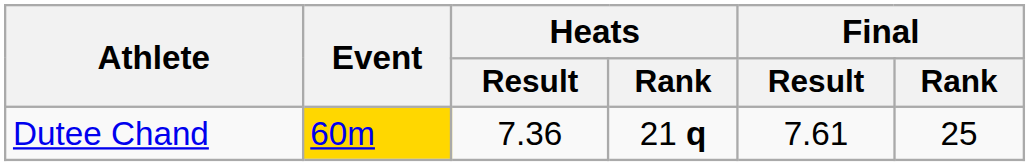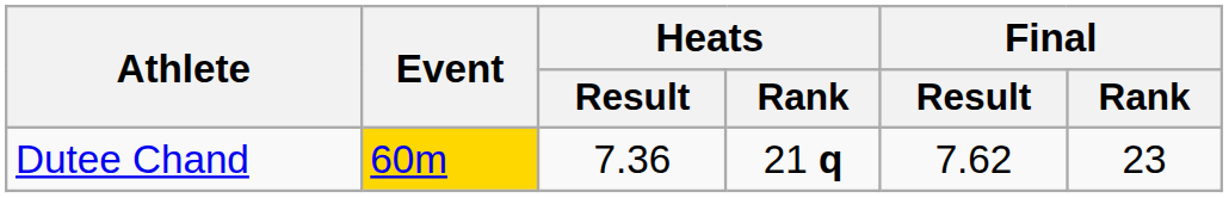 <table class="wikitable" style="font-size:90%; width:50%">
 <tr>
 <th rowspan="2">Athlete</th>
 <th rowspan="2">Event</th>
 <th colspan="2">Heats</th>
 <th colspan="2">Final</th>
 </tr>
 <tr style="font-size:95%">
 <th>Result</th>
 <th>Rank</th>
 <th>Result</th>
 <th>Rank</th>
 </tr>
 <tr style="text-align:center">
 <td style="text-align:left"><a href='#'>Dutee Chand</a></td>
 <td style="background: gold; text-align:left"><a href='#'>60m</a></td>
 <td>7.36</td>
 <td>21 <strong>q</strong></td>
-<td>7.61</td>
-<td>25</td>
+<td>7.62</td>
+<td>23</td>
 </tr>
 </table>
